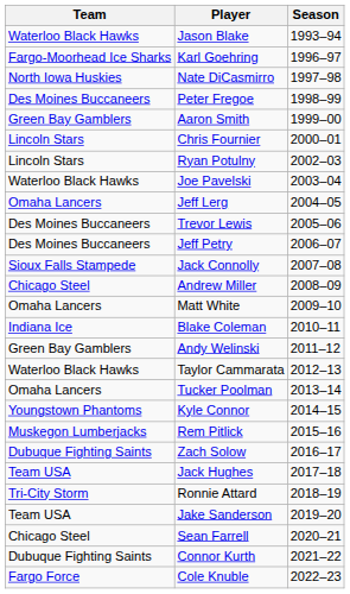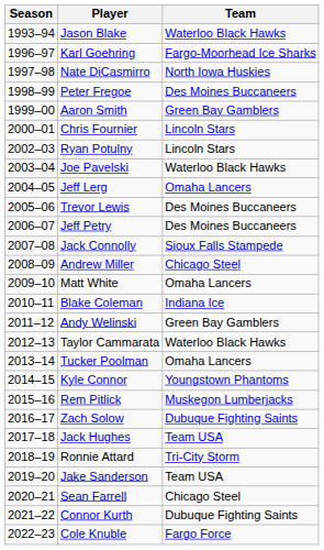 <table class="wikitable sortable">
 <tr>
+<th>Season</th>
+<th>Player</th>
 <th>Team</th>
-<th>Player</th>
-<th>Season</th>
 </tr>
 <tr>
+<td>1993–94</td>
+<td><a href='#'>Jason Blake</a></td>
 <td><a href='#'>Waterloo Black Hawks</a></td>
-<td><a href='#'>Jason Blake</a></td>
-<td>1993–94</td>
 </tr>
 <tr>
+<td>1996–97</td>
+<td><a href='#'>Karl Goehring</a></td>
 <td><a href='#'>Fargo-Moorhead Ice Sharks</a></td>
-<td><a href='#'>Karl Goehring</a></td>
-<td>1996–97</td>
 </tr>
 <tr>
+<td>1997–98</td>
+<td><a href='#'>Nate DiCasmirro</a></td>
 <td><a href='#'>North Iowa Huskies</a></td>
-<td><a href='#'>Nate DiCasmirro</a></td>
-<td>1997–98</td>
 </tr>
 <tr>
+<td>1998–99</td>
+<td><a href='#'>Peter Fregoe</a></td>
 <td><a href='#'>Des Moines Buccaneers</a></td>
-<td><a href='#'>Peter Fregoe</a></td>
-<td>1998–99</td>
 </tr>
 <tr>
+<td>1999–00</td>
+<td><a href='#'>Aaron Smith</a></td>
 <td><a href='#'>Green Bay Gamblers</a></td>
-<td><a href='#'>Aaron Smith</a></td>
-<td>1999–00</td>
 </tr>
 <tr>
+<td>2000–01</td>
+<td><a href='#'>Chris Fournier</a></td>
 <td><a href='#'>Lincoln Stars</a></td>
-<td><a href='#'>Chris Fournier</a></td>
-<td>2000–01</td>
 </tr>
 <tr>
+<td>2002–03</td>
+<td><a href='#'>Ryan Potulny</a></td>
 <td>Lincoln Stars</td>
-<td><a href='#'>Ryan Potulny</a></td>
-<td>2002–03</td>
 </tr>
 <tr>
+<td>2003–04</td>
+<td><a href='#'>Joe Pavelski</a></td>
 <td>Waterloo Black Hawks</td>
-<td><a href='#'>Joe Pavelski</a></td>
-<td>2003–04</td>
 </tr>
 <tr>
+<td>2004–05</td>
+<td><a href='#'>Jeff Lerg</a></td>
 <td><a href='#'>Omaha Lancers</a></td>
-<td><a href='#'>Jeff Lerg</a></td>
-<td>2004–05</td>
 </tr>
 <tr>
+<td>2005–06</td>
+<td><a href='#'>Trevor Lewis</a></td>
 <td>Des Moines Buccaneers</td>
-<td><a href='#'>Trevor Lewis</a></td>
-<td>2005–06</td>
 </tr>
 <tr>
+<td>2006–07</td>
+<td><a href='#'>Jeff Petry</a></td>
 <td>Des Moines Buccaneers</td>
-<td><a href='#'>Jeff Petry</a></td>
-<td>2006–07</td>
 </tr>
 <tr>
+<td>2007–08</td>
+<td><a href='#'>Jack Connolly</a></td>
 <td><a href='#'>Sioux Falls Stampede</a></td>
-<td><a href='#'>Jack Connolly</a></td>
-<td>2007–08</td>
 </tr>
 <tr>
+<td>2008–09</td>
+<td><a href='#'>Andrew Miller</a></td>
 <td><a href='#'>Chicago Steel</a></td>
-<td><a href='#'>Andrew Miller</a></td>
-<td>2008–09</td>
 </tr>
 <tr>
+<td>2009–10</td>
+<td>Matt White</td>
 <td>Omaha Lancers</td>
-<td>Matt White</td>
-<td>2009–10</td>
 </tr>
 <tr>
+<td>2010–11</td>
+<td><a href='#'>Blake Coleman</a></td>
 <td><a href='#'>Indiana Ice</a></td>
-<td><a href='#'>Blake Coleman</a></td>
-<td>2010–11</td>
 </tr>
 <tr>
+<td>2011–12</td>
+<td><a href='#'>Andy Welinski</a></td>
 <td>Green Bay Gamblers</td>
-<td><a href='#'>Andy Welinski</a></td>
-<td>2011–12</td>
 </tr>
 <tr>
+<td>2012–13</td>
+<td>Taylor Cammarata</td>
 <td>Waterloo Black Hawks</td>
-<td>Taylor Cammarata</td>
-<td>2012–13</td>
 </tr>
 <tr>
+<td>2013–14</td>
+<td><a href='#'>Tucker Poolman</a></td>
 <td>Omaha Lancers</td>
-<td><a href='#'>Tucker Poolman</a></td>
-<td>2013–14</td>
 </tr>
 <tr>
+<td>2014–15</td>
+<td><a href='#'>Kyle Connor</a></td>
 <td><a href='#'>Youngstown Phantoms</a></td>
-<td><a href='#'>Kyle Connor</a></td>
-<td>2014–15</td>
 </tr>
 <tr>
+<td>2015–16</td>
+<td><a href='#'>Rem Pitlick</a></td>
 <td><a href='#'>Muskegon Lumberjacks</a></td>
-<td><a href='#'>Rem Pitlick</a></td>
-<td>2015–16</td>
 </tr>
 <tr>
+<td>2016–17</td>
+<td><a href='#'>Zach Solow</a></td>
 <td><a href='#'>Dubuque Fighting Saints</a></td>
-<td><a href='#'>Zach Solow</a></td>
-<td>2016–17</td>
 </tr>
 <tr>
+<td>2017–18</td>
+<td><a href='#'>Jack Hughes</a></td>
 <td><a href='#'>Team USA</a></td>
-<td><a href='#'>Jack Hughes</a></td>
-<td>2017–18</td>
 </tr>
 <tr>
+<td>2018–19</td>
+<td>Ronnie Attard</td>
 <td><a href='#'>Tri-City Storm</a></td>
-<td>Ronnie Attard</td>
-<td>2018–19</td>
 </tr>
 <tr>
+<td>2019–20</td>
+<td><a href='#'>Jake Sanderson</a></td>
 <td>Team USA</td>
-<td><a href='#'>Jake Sanderson</a></td>
-<td>2019–20</td>
 </tr>
 <tr>
+<td>2020–21</td>
+<td><a href='#'>Sean Farrell</a></td>
 <td>Chicago Steel</td>
-<td><a href='#'>Sean Farrell</a></td>
-<td>2020–21</td>
 </tr>
 <tr>
+<td>2021–22</td>
+<td><a href='#'>Connor Kurth</a></td>
 <td>Dubuque Fighting Saints</td>
-<td><a href='#'>Connor Kurth</a></td>
-<td>2021–22</td>
 </tr>
 <tr>
+<td>2022–23</td>
+<td><a href='#'>Cole Knuble</a></td>
 <td><a href='#'>Fargo Force</a></td>
-<td><a href='#'>Cole Knuble</a></td>
-<td>2022–23</td>
 </tr>
 </table>
